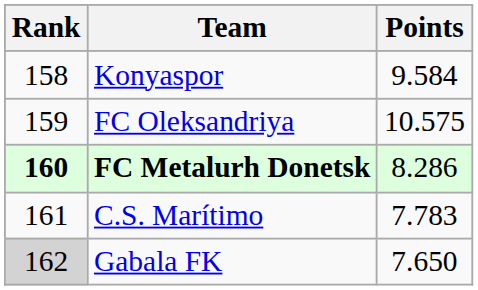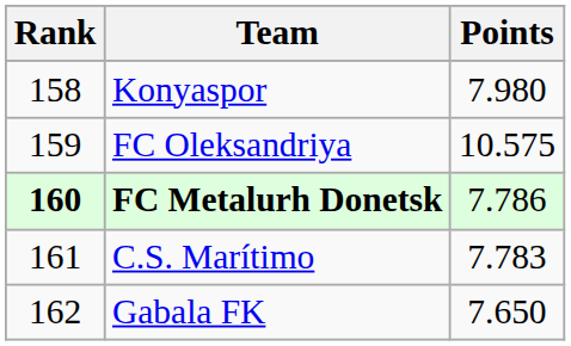 <table class="wikitable" style="text-align: center;">
 <tr>
 <th>Rank</th>
 <th>Team</th>
 <th>Points</th>
 </tr>
 <tr>
 <td>158</td>
 <td align=left> <a href='#'>Konyaspor</a></td>
-<td>9.584</td>
+<td>7.980</td>
 </tr>
 <tr>
 <td>159</td>
 <td align=left> <a href='#'>FC Oleksandriya</a></td>
 <td>10.575</td>
 </tr>
 <tr bgcolor="#ddffdd">
 <td><strong>160</strong></td>
 <td align=left> <strong>FC Metalurh Donetsk</strong></td>
-<td>8.286</td>
+<td>7.786</td>
 </tr>
 <tr>
 <td>161</td>
 <td align=left> <a href='#'>C.S. Marítimo</a></td>
 <td>7.783</td>
 </tr>
 <tr>
-<td style="background: lightgrey;">162</td>
+<td>162</td>
 <td align=left> <a href='#'>Gabala FK</a></td>
 <td>7.650</td>
 </tr>
 </table>
